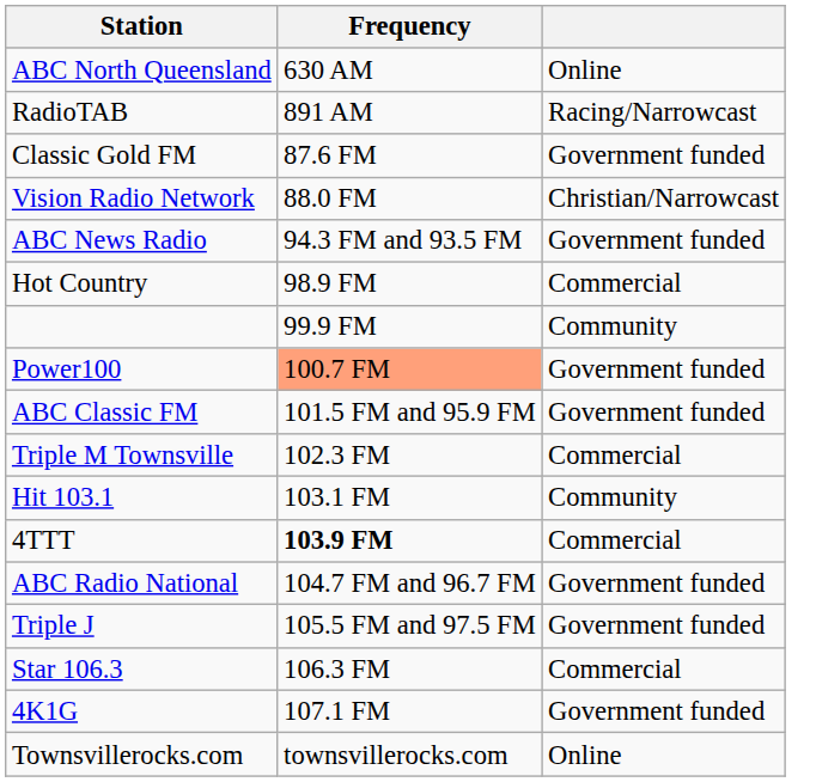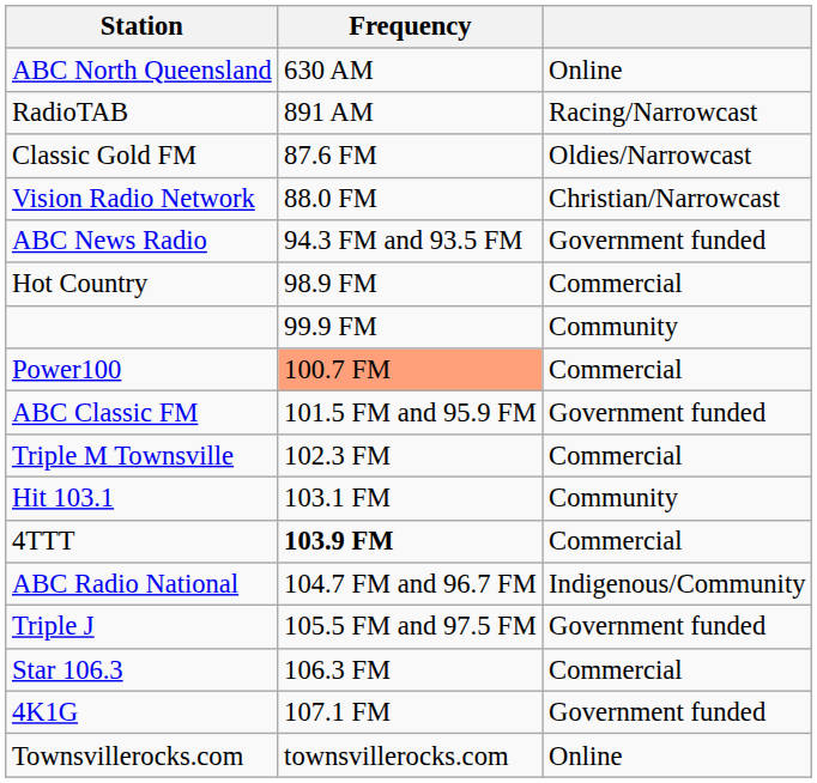 <table class="wikitable" style="text-align:left;">
 <tr>
 <th>Station</th>
 <th>Frequency</th>
 <th></th>
 </tr>
 <tr>
 <td><a href='#'>ABC North Queensland</a></td>
 <td>630 AM</td>
 <td>Online</td>
 </tr>
 <tr>
 <td>RadioTAB</td>
 <td>891 AM</td>
 <td>Racing/Narrowcast</td>
 </tr>
 <tr>
 <td>Classic Gold FM</td>
 <td>87.6 FM</td>
-<td>Government funded</td>
+<td>Oldies/Narrowcast</td>
 </tr>
 <tr>
 <td><a href='#'>Vision Radio Network</a></td>
 <td>88.0 FM</td>
 <td>Christian/Narrowcast</td>
 </tr>
 <tr>
 <td><a href='#'>ABC News Radio</a></td>
 <td>94.3 FM and 93.5 FM</td>
 <td>Government funded</td>
 </tr>
 <tr>
 <td>Hot Country</td>
 <td>98.9 FM</td>
 <td>Commercial</td>
 </tr>
 <tr>
 <td></td>
 <td>99.9 FM</td>
 <td>Community</td>
 </tr>
 <tr>
 <td><a href='#'>Power100</a></td>
 <td style="background: lightsalmon;">100.7 FM</td>
-<td>Government funded</td>
+<td>Commercial</td>
 </tr>
 <tr>
 <td><a href='#'>ABC Classic FM</a></td>
 <td>101.5 FM and 95.9 FM</td>
 <td>Government funded</td>
 </tr>
 <tr>
 <td><a href='#'>Triple M Townsville</a></td>
 <td>102.3 FM</td>
 <td>Commercial</td>
 </tr>
 <tr>
 <td><a href='#'>Hit 103.1</a></td>
 <td>103.1 FM</td>
 <td>Community</td>
 </tr>
 <tr>
 <td>4TTT</td>
 <td><strong>103.9 FM</strong></td>
 <td>Commercial</td>
 </tr>
 <tr>
 <td><a href='#'>ABC Radio National</a></td>
 <td>104.7 FM and 96.7 FM</td>
-<td>Government funded</td>
+<td>Indigenous/Community</td>
 </tr>
 <tr>
 <td><a href='#'>Triple J</a></td>
 <td>105.5 FM and 97.5 FM</td>
 <td>Government funded</td>
 </tr>
 <tr>
 <td><a href='#'>Star 106.3</a></td>
 <td>106.3 FM</td>
 <td>Commercial</td>
 </tr>
 <tr>
 <td><a href='#'>4K1G</a></td>
 <td>107.1 FM</td>
 <td>Government funded</td>
 </tr>
 <tr>
 <td>Townsvillerocks.com </td>
 <td>townsvillerocks.com</td>
 <td>Online</td>
 </tr>
 </table>
